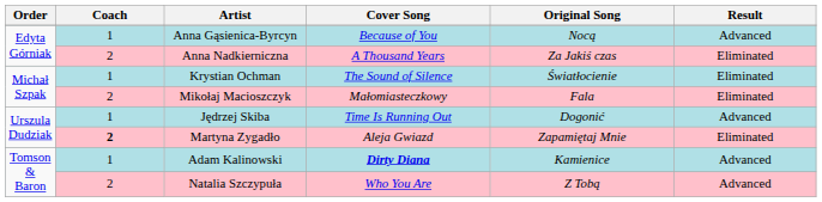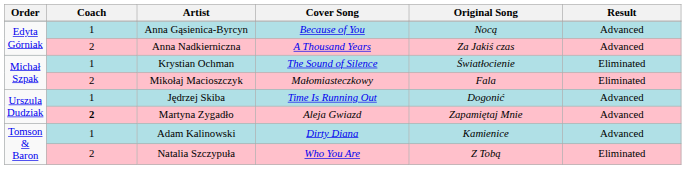 <table class="wikitable" style="text-align: center; width:80%;">
 <tr>
 <th scope="col" style="width:03%;">Order</th>
 <th scope="col" style="width:13%;">Coach</th>
 <th scope="col" style="width:17%;">Artist</th>
 <th scope="col" style="width:22%;">Cover Song</th>
 <th scope="col" style="width:22%;">Original Song</th>
 <th scope="col" style="width:17%;">Result</th>
 </tr>
 <tr>
 </tr>
 <tr style="background:#b0e0e6;">
 <td rowspan="2" style="background:#f9f9f9;"><a href='#'>Edyta Górniak</a></td>
 <td>1</td>
 <td>Anna Gąsienica-Byrcyn</td>
 <td><em><a href='#'>Because of You</a></em></td>
 <td><em>Nocą</em></td>
 <td>Advanced</td>
 </tr>
 <tr style="background:pink;">
 <td>2</td>
 <td>Anna Nadkierniczna</td>
 <td><em><a href='#'>A Thousand Years</a></em></td>
 <td><em>Za Jakiś czas</em></td>
-<td>Eliminated</td>
+<td>Advanced</td>
 </tr>
 <tr style="background:#b0e0e6;">
 <td rowspan="2" style="background:#f9f9f9;"><a href='#'>Michał Szpak</a></td>
 <td>1</td>
 <td>Krystian Ochman</td>
 <td><em><a href='#'>The Sound of Silence</a></em></td>
 <td><em>Światłocienie</em></td>
 <td>Eliminated</td>
 </tr>
 <tr style="background:pink;">
 <td>2</td>
 <td>Mikołaj Macioszczyk</td>
 <td><em>Małomiasteczkowy</em></td>
 <td><em>Fala</em></td>
 <td>Eliminated</td>
 </tr>
 <tr style="background:#b0e0e6;">
 <td rowspan="2" style="background:#f9f9f9;"><a href='#'>Urszula Dudziak</a></td>
 <td>1</td>
 <td>Jędrzej Skiba</td>
 <td><em><a href='#'>Time Is Running Out</a></em></td>
 <td><em>Dogonić</em></td>
 <td>Advanced</td>
 </tr>
 <tr style="background:pink;">
 <td><strong>2</strong></td>
 <td>Martyna Zygadło</td>
 <td><em>Aleja Gwiazd</em></td>
 <td><em>Zapamiętaj Mnie</em></td>
-<td>Eliminated</td>
+<td>Advanced</td>
 </tr>
 <tr style="background:#b0e0e6;">
 <td rowspan="2" style="background:#f9f9f9;"><a href='#'>Tomson & Baron</a></td>
 <td>1</td>
 <td>Adam Kalinowski</td>
-<td><strong><em><a href='#'>Dirty Diana</a></em></strong></td>
+<td><em><a href='#'>Dirty Diana</a></em></td>
 <td><em>Kamienice</em></td>
 <td>Advanced</td>
 </tr>
 <tr style="background:pink;">
 <td>2</td>
 <td>Natalia Szczypuła</td>
 <td><em><a href='#'>Who You Are</a></em></td>
 <td><em>Z Tobą</em></td>
-<td>Advanced</td>
+<td>Eliminated</td>
 </tr>
 </table>
